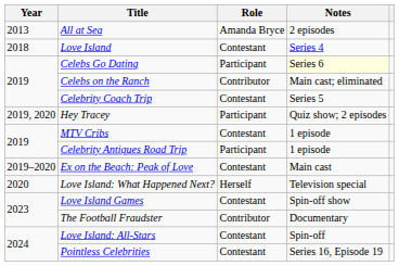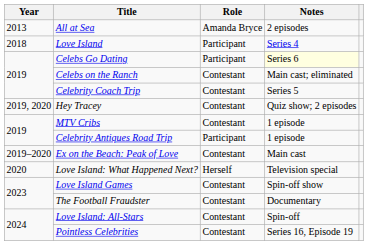 <table class="wikitable">
 <tr>
 <th>Year</th>
 <th>Title</th>
 <th>Role</th>
 <th>Notes</th>
 <th></th>
 </tr>
 <tr>
 <td>2013</td>
 <td><em><a href='#'>All at Sea</a></em></td>
 <td>Amanda Bryce</td>
 <td>2 episodes</td>
 <td></td>
 </tr>
 <tr>
 <td>2018</td>
 <td><em><a href='#'>Love Island</a></em></td>
-<td>Contestant</td>
+<td>Participant</td>
 <td><a href='#'>Series 4</a></td>
 <td></td>
 </tr>
 <tr>
 <td rowspan="3">2019</td>
 <td><em><a href='#'>Celebs Go Dating</a></em></td>
 <td>Participant</td>
 <td style="background: lightyellow;">Series 6</td>
 <td></td>
 </tr>
 <tr>
 <td><em><a href='#'>Celebs on the Ranch</a></em></td>
-<td>Contributor</td>
+<td>Contestant</td>
 <td>Main cast; eliminated</td>
 <td></td>
 </tr>
 <tr>
 <td><em><a href='#'>Celebrity Coach Trip</a></em></td>
 <td>Contestant</td>
 <td>Series 5</td>
 <td></td>
 </tr>
 <tr>
 <td>2019, 2020</td>
 <td><em>Hey Tracey</em></td>
-<td>Participant</td>
+<td>Contestant</td>
 <td>Quiz show; 2 episodes</td>
 <td></td>
 </tr>
 <tr>
 <td rowspan="2">2019</td>
 <td><em><a href='#'>MTV Cribs</a></em></td>
 <td>Contestant</td>
 <td>1 episode</td>
 <td></td>
 </tr>
 <tr>
 <td><em><a href='#'>Celebrity Antiques Road Trip</a></em></td>
 <td>Participant</td>
 <td>1 episode</td>
 <td></td>
 </tr>
 <tr>
 <td>2019–2020</td>
 <td><em><a href='#'>Ex on the Beach: Peak of Love</a></em></td>
 <td>Contestant</td>
 <td>Main cast</td>
 <td></td>
 </tr>
 <tr>
 <td>2020</td>
 <td><em>Love Island: What Happened Next?</em></td>
 <td>Herself</td>
 <td>Television special</td>
 <td></td>
 </tr>
 <tr>
 <td rowspan="2">2023</td>
 <td><em><a href='#'>Love Island Games</a></em></td>
 <td>Contestant</td>
 <td>Spin-off show</td>
 <td></td>
 </tr>
 <tr>
 <td><em>The Football Fraudster</em></td>
-<td>Contributor</td>
+<td>Contestant</td>
 <td>Documentary</td>
 <td></td>
 </tr>
 <tr>
 <td rowspan="2">2024</td>
 <td><em><a href='#'>Love Island: All-Stars</a></em></td>
 <td>Contestant</td>
 <td>Spin-off</td>
 <td></td>
 </tr>
 <tr>
 <td><a href='#'><em>Pointless Celebrities</em></a></td>
 <td>Contestant</td>
 <td>Series 16, Episode 19</td>
 <td></td>
 </tr>
 </table>
